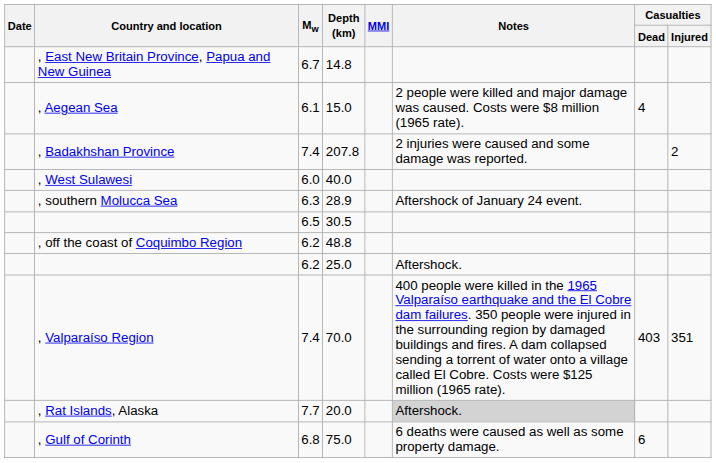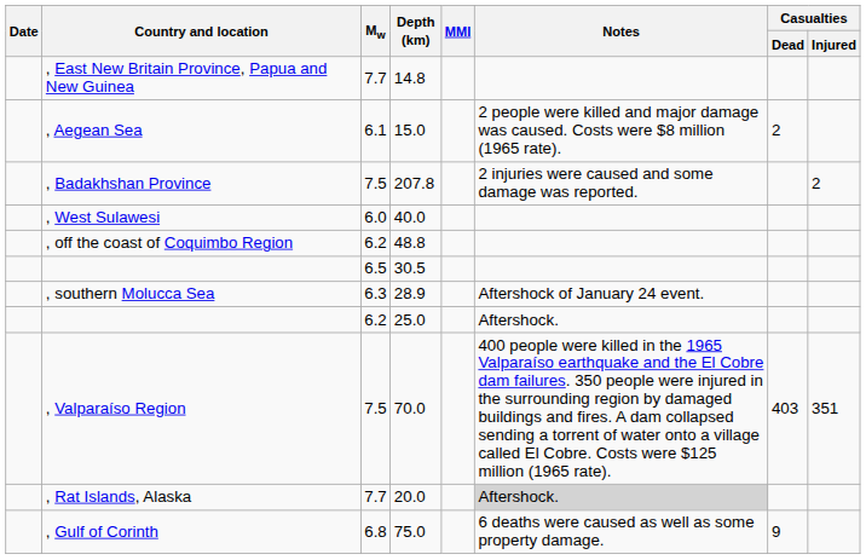 <table class="wikitable sortable sort-under" style="border:1px black; margin-left:1em;">
 <tr>
 <th rowspan="2"><small>Date</small></th>
 <th rowspan="2" style="width: 310px"><small>Country and location</small></th>
 <th rowspan="2"><small>M<sub>w</sub></small></th>
 <th rowspan="2"><small>Depth (km)</small></th>
 <th rowspan="2"><small><a href='#'>MMI</a></small></th>
 <th rowspan="2" class="unsortable"><small>Notes</small></th>
 <th colspan="2"><small>Casualties</small></th>
 </tr>
 <tr>
 <th><small>Dead</small></th>
 <th><small>Injured</small></th>
 </tr>
 <tr>
 <td></td>
 <td>, <a href='#'>East New Britain Province</a>, <a href='#'>Papua and New Guinea</a></td>
-<td>6.7</td>
+<td>7.7</td>
 <td>14.8</td>
 <td></td>
 <td></td>
 <td></td>
 <td></td>
 </tr>
 <tr>
 <td></td>
 <td>, <a href='#'>Aegean Sea</a></td>
 <td>6.1</td>
 <td>15.0</td>
 <td></td>
 <td>2 people were killed and major damage was caused. Costs were $8 million (1965 rate).</td>
-<td>4</td>
+<td>2</td>
 <td></td>
 </tr>
 <tr>
 <td></td>
 <td>, <a href='#'>Badakhshan Province</a></td>
-<td>7.4</td>
+<td>7.5</td>
 <td>207.8</td>
 <td></td>
 <td>2 injuries were caused and some damage was reported.</td>
 <td></td>
 <td>2</td>
 </tr>
 <tr>
 <td></td>
 <td>, <a href='#'>West Sulawesi</a></td>
 <td>6.0</td>
 <td>40.0</td>
 <td></td>
 <td></td>
 <td></td>
 <td></td>
 </tr>
 <tr>
 <td></td>
-<td>, southern <a href='#'>Molucca Sea</a></td>
-<td>6.3</td>
-<td>28.9</td>
+<td>, off the coast of <a href='#'>Coquimbo Region</a></td>
+<td>6.2</td>
+<td>48.8</td>
 <td></td>
-<td>Aftershock of January 24 event.</td>
+<td></td>
 <td></td>
 <td></td>
 </tr>
 <tr>
 <td></td>
 <td></td>
 <td>6.5</td>
 <td>30.5</td>
 <td></td>
 <td></td>
 <td></td>
 <td></td>
 </tr>
 <tr>
 <td></td>
-<td>, off the coast of <a href='#'>Coquimbo Region</a></td>
-<td>6.2</td>
-<td>48.8</td>
+<td>, southern <a href='#'>Molucca Sea</a></td>
+<td>6.3</td>
+<td>28.9</td>
 <td></td>
-<td></td>
+<td>Aftershock of January 24 event.</td>
 <td></td>
 <td></td>
 </tr>
 <tr>
 <td></td>
 <td></td>
 <td>6.2</td>
 <td>25.0</td>
 <td></td>
 <td>Aftershock.</td>
 <td></td>
 <td></td>
 </tr>
 <tr>
 <td></td>
 <td>, <a href='#'>Valparaíso Region</a></td>
-<td>7.4</td>
+<td>7.5</td>
 <td>70.0</td>
 <td></td>
 <td>400 people were killed in the <a href='#'>1965 Valparaíso earthquake and the El Cobre dam failures</a>. 350 people were injured in the surrounding region by damaged buildings and fires. A dam collapsed sending a torrent of water onto a village called El Cobre. Costs were $125 million (1965 rate).</td>
 <td>403</td>
 <td>351</td>
 </tr>
 <tr>
 <td></td>
 <td>, <a href='#'>Rat Islands</a>, Alaska</td>
 <td>7.7</td>
 <td>20.0</td>
 <td></td>
 <td style="background: lightgrey;">Aftershock.</td>
 <td></td>
 <td></td>
 </tr>
 <tr>
 <td></td>
 <td>, <a href='#'>Gulf of Corinth</a></td>
 <td>6.8</td>
 <td>75.0</td>
 <td></td>
 <td>6 deaths were caused as well as some property damage.</td>
-<td>6</td>
+<td>9</td>
 <td></td>
 </tr>
 </table>
